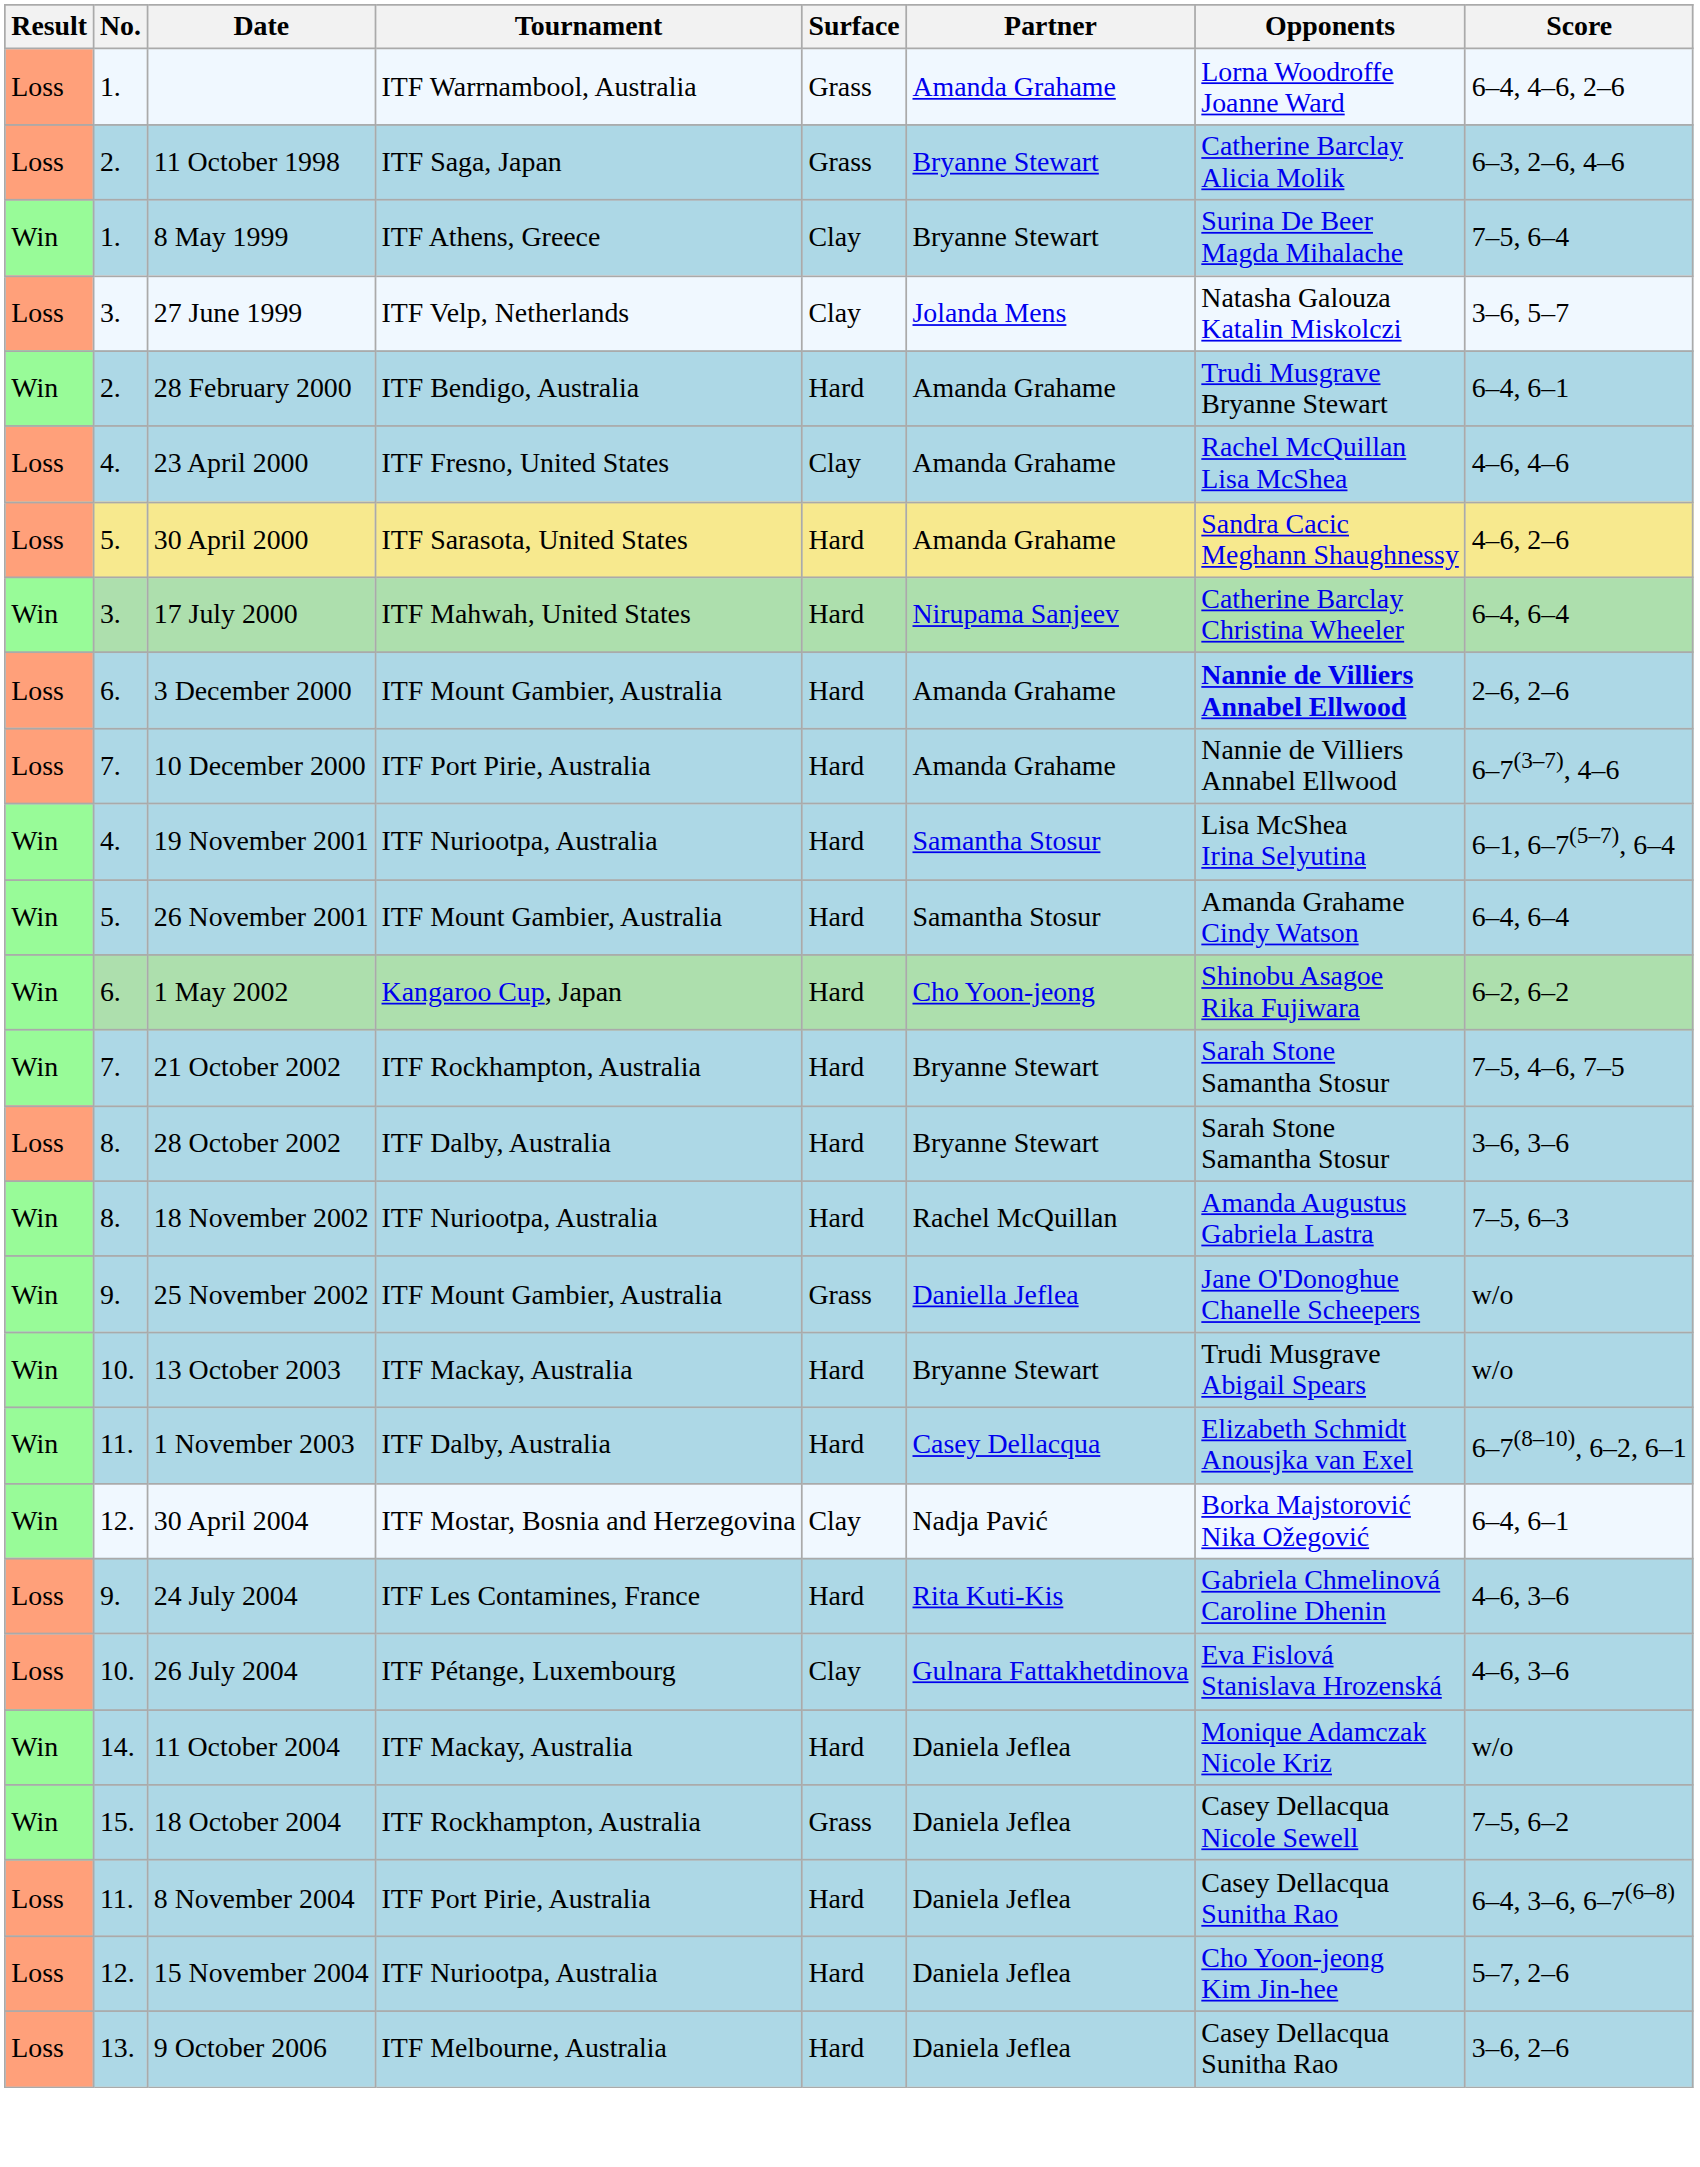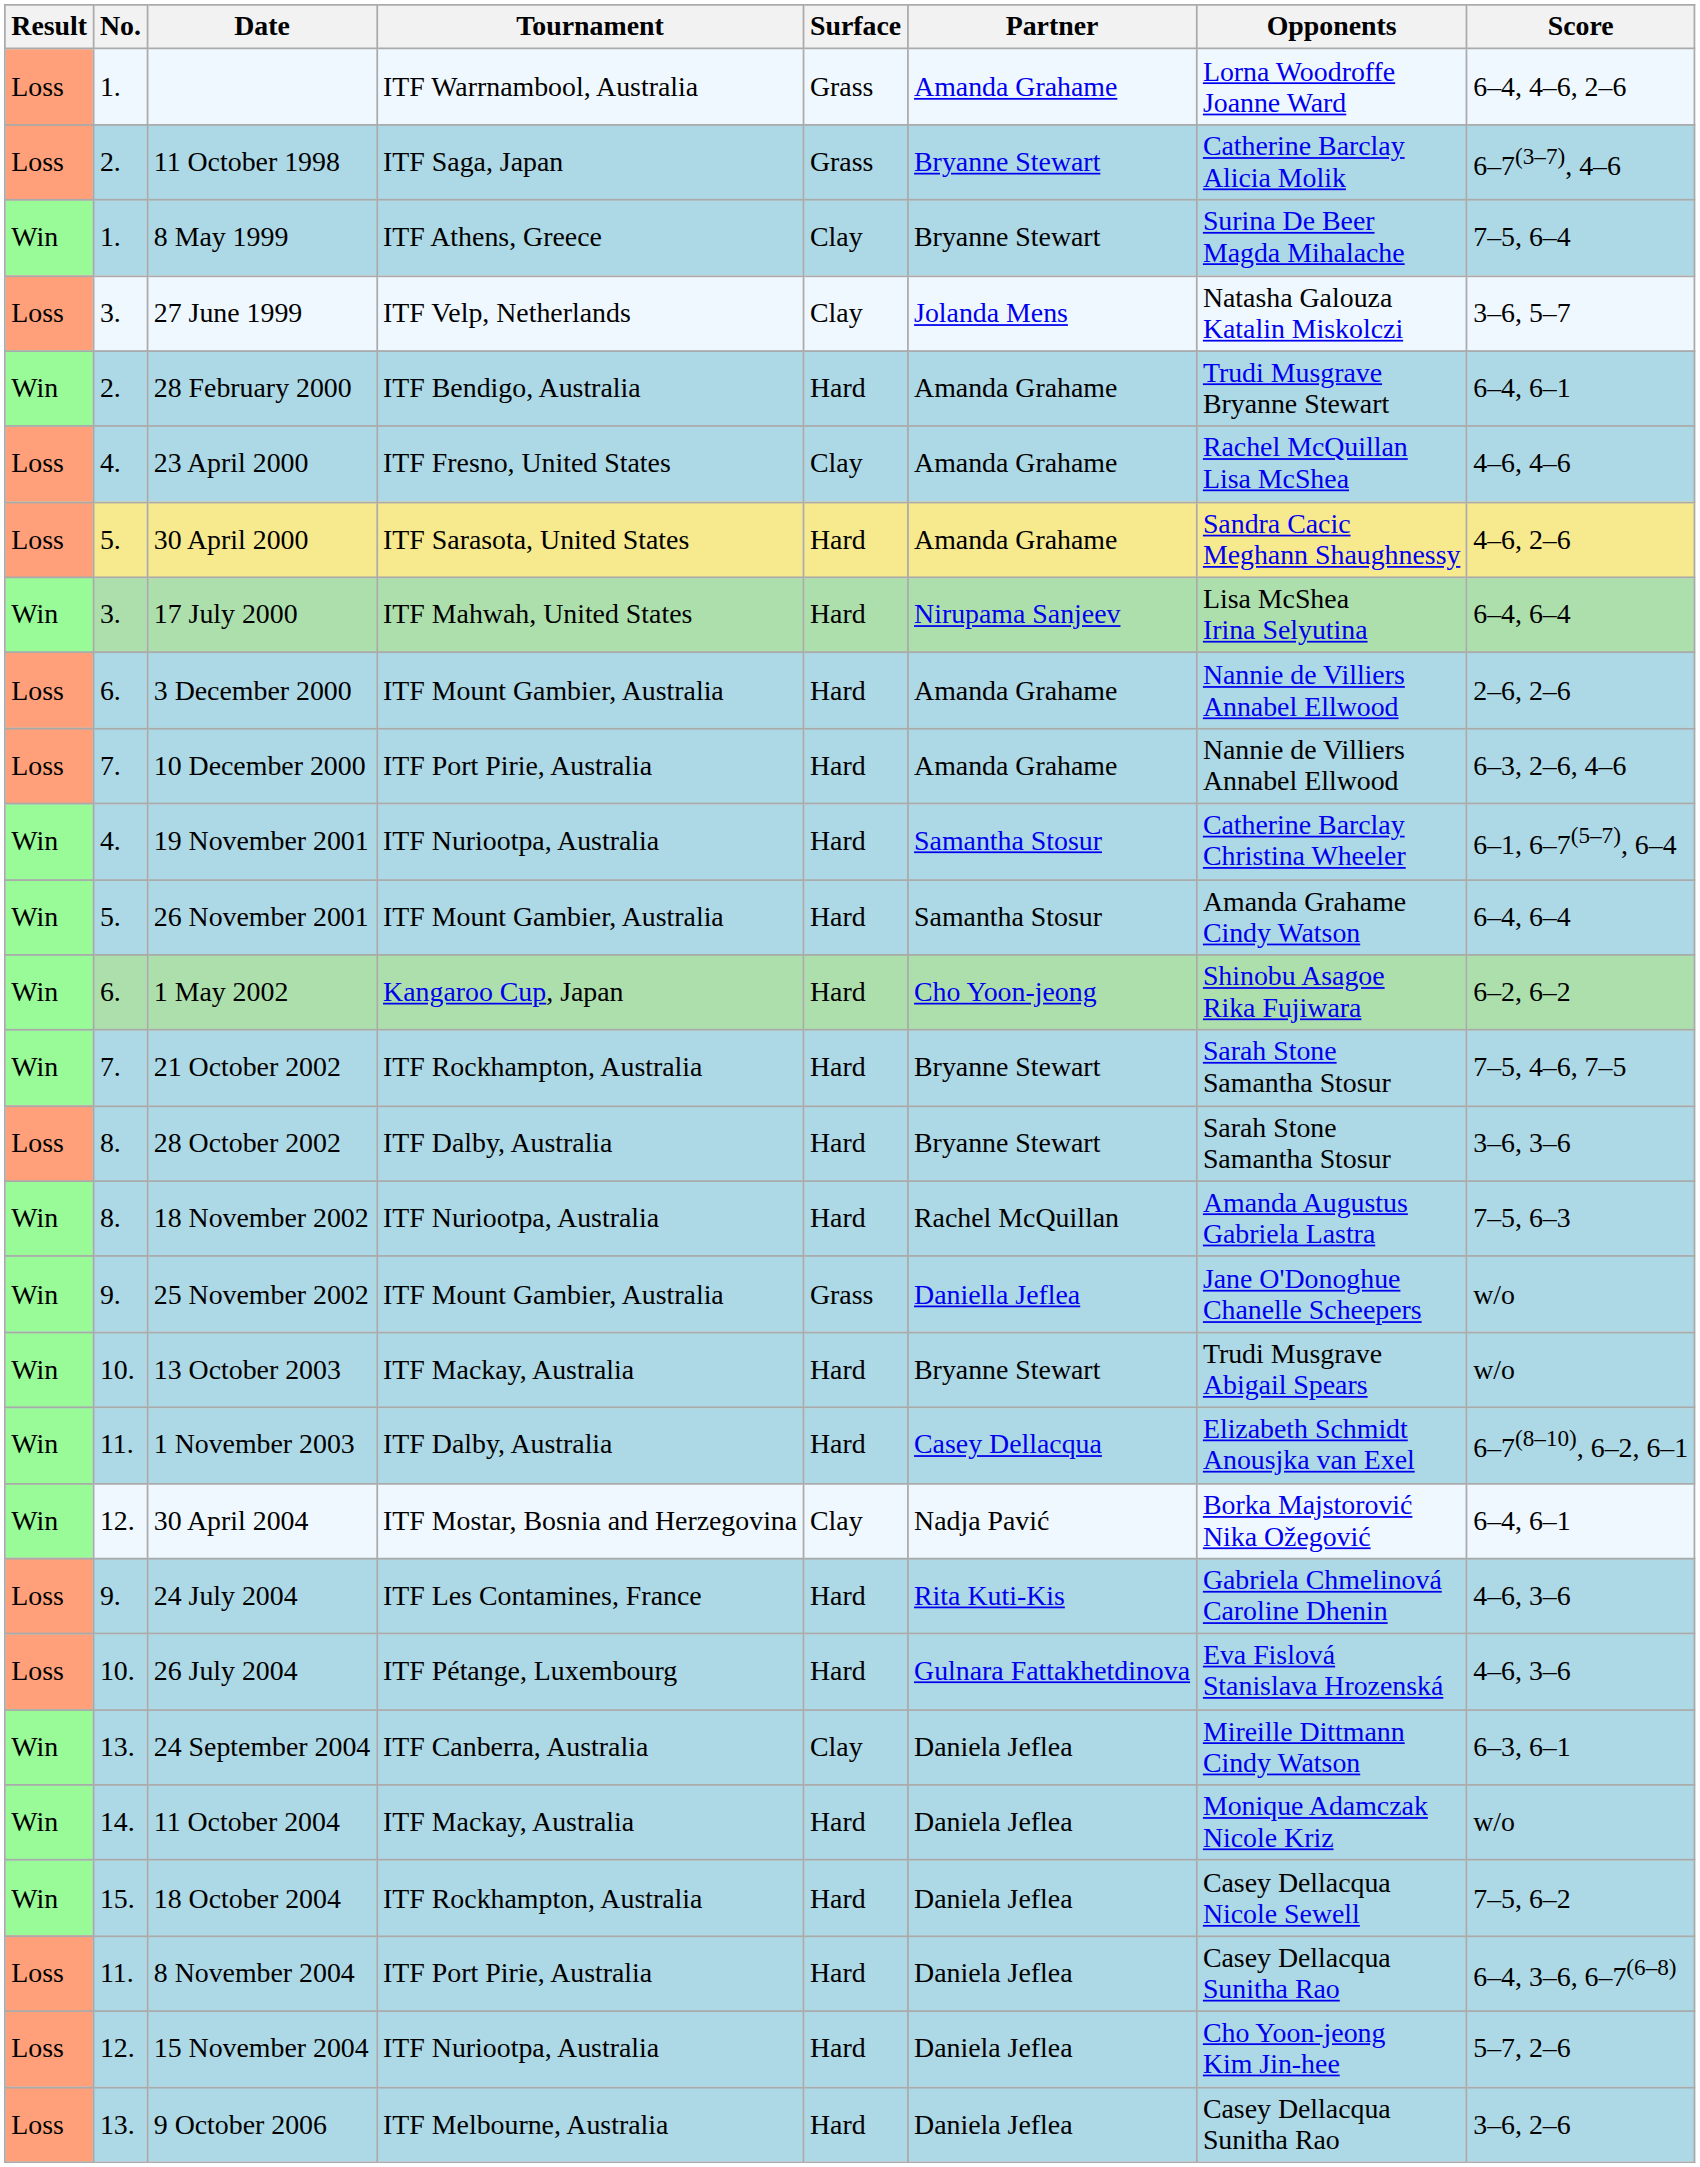 <table class="sortable wikitable">
 <tr>
 <th>Result</th>
 <th>No.</th>
 <th>Date</th>
 <th>Tournament</th>
 <th>Surface</th>
 <th>Partner</th>
 <th>Opponents</th>
 <th class="unsortable">Score</th>
 </tr>
 <tr style="background:#f0f8ff;">
 <td style="background:#ffa07a;">Loss</td>
 <td>1.</td>
 <td></td>
 <td>ITF Warrnambool, Australia</td>
 <td>Grass</td>
 <td> <a href='#'>Amanda Grahame</a></td>
 <td> <a href='#'>Lorna Woodroffe</a> <br>  <a href='#'>Joanne Ward</a></td>
 <td>6–4, 4–6, 2–6</td>
 </tr>
 <tr style="background:lightblue;">
 <td style="background:#ffa07a;">Loss</td>
 <td>2.</td>
 <td>11 October 1998</td>
 <td>ITF Saga, Japan</td>
 <td>Grass</td>
 <td> <a href='#'>Bryanne Stewart</a></td>
 <td> <a href='#'>Catherine Barclay</a> <br>  <a href='#'>Alicia Molik</a></td>
-<td>6–3, 2–6, 4–6</td>
+<td>6–7<sup>(3–7)</sup>, 4–6</td>
 </tr>
 <tr style="background:lightblue;">
 <td style="background:#98fb98;">Win</td>
 <td>1.</td>
 <td>8 May 1999</td>
 <td>ITF Athens, Greece</td>
 <td>Clay</td>
 <td> Bryanne Stewart</td>
 <td> <a href='#'>Surina De Beer</a> <br>  <a href='#'>Magda Mihalache</a></td>
 <td>7–5, 6–4</td>
 </tr>
 <tr style="background:#f0f8ff;">
 <td style="background:#ffa07a;">Loss</td>
 <td>3.</td>
 <td>27 June 1999</td>
 <td>ITF Velp, Netherlands</td>
 <td>Clay</td>
 <td> <a href='#'>Jolanda Mens</a></td>
 <td> Natasha Galouza <br>  <a href='#'>Katalin Miskolczi</a></td>
 <td>3–6, 5–7</td>
 </tr>
 <tr style="background:lightblue;">
 <td style="background:#98fb98;">Win</td>
 <td>2.</td>
 <td>28 February 2000</td>
 <td>ITF Bendigo, Australia</td>
 <td>Hard</td>
 <td> Amanda Grahame</td>
 <td> <a href='#'>Trudi Musgrave</a> <br>  Bryanne Stewart</td>
 <td>6–4, 6–1</td>
 </tr>
 <tr style="background:lightblue;">
 <td style="background:#ffa07a;">Loss</td>
 <td>4.</td>
 <td>23 April 2000</td>
 <td>ITF Fresno, United States</td>
 <td>Clay</td>
 <td> Amanda Grahame</td>
 <td> <a href='#'>Rachel McQuillan</a> <br>  <a href='#'>Lisa McShea</a></td>
 <td>4–6, 4–6</td>
 </tr>
 <tr style="background:#f7e98e;">
 <td style="background:#ffa07a;">Loss</td>
 <td>5.</td>
 <td>30 April 2000</td>
 <td>ITF Sarasota, United States</td>
 <td>Hard</td>
 <td> Amanda Grahame</td>
 <td> <a href='#'>Sandra Cacic</a> <br>  <a href='#'>Meghann Shaughnessy</a></td>
 <td>4–6, 2–6</td>
 </tr>
 <tr style="background:#addfad;">
 <td style="background:#98fb98;">Win</td>
 <td>3.</td>
 <td>17 July 2000</td>
 <td>ITF Mahwah, United States</td>
 <td>Hard</td>
 <td> <a href='#'>Nirupama Sanjeev</a></td>
-<td> <a href='#'>Catherine Barclay</a> <br>  <a href='#'>Christina Wheeler</a></td>
+<td> Lisa McShea <br>  <a href='#'>Irina Selyutina</a></td>
 <td>6–4, 6–4</td>
 </tr>
 <tr style="background:lightblue;">
 <td style="background:#ffa07a;">Loss</td>
 <td>6.</td>
 <td>3 December 2000</td>
 <td>ITF Mount Gambier, Australia</td>
 <td>Hard</td>
 <td> Amanda Grahame</td>
-<td><strong> <a href='#'>Nannie de Villiers</a> <br>  <a href='#'>Annabel Ellwood</a></strong></td>
+<td> <a href='#'>Nannie de Villiers</a> <br>  <a href='#'>Annabel Ellwood</a></td>
 <td>2–6, 2–6</td>
 </tr>
 <tr style="background:lightblue;">
 <td style="background:#ffa07a;">Loss</td>
 <td>7.</td>
 <td>10 December 2000</td>
 <td>ITF Port Pirie, Australia</td>
 <td>Hard</td>
 <td> Amanda Grahame</td>
 <td> Nannie de Villiers <br>  Annabel Ellwood</td>
-<td>6–7<sup>(3–7)</sup>, 4–6</td>
+<td>6–3, 2–6, 4–6</td>
 </tr>
 <tr style="background:lightblue;">
 <td style="background:#98fb98;">Win</td>
 <td>4.</td>
 <td>19 November 2001</td>
 <td>ITF Nuriootpa, Australia</td>
 <td>Hard</td>
 <td> <a href='#'>Samantha Stosur</a></td>
-<td> Lisa McShea <br>  <a href='#'>Irina Selyutina</a></td>
+<td> <a href='#'>Catherine Barclay</a> <br>  <a href='#'>Christina Wheeler</a></td>
 <td>6–1, 6–7<sup>(5–7)</sup>, 6–4</td>
 </tr>
 <tr style="background:lightblue;">
 <td style="background:#98fb98;">Win</td>
 <td>5.</td>
 <td>26 November 2001</td>
 <td>ITF Mount Gambier, Australia</td>
 <td>Hard</td>
 <td> Samantha Stosur</td>
 <td> Amanda Grahame <br>  <a href='#'>Cindy Watson</a></td>
 <td>6–4, 6–4</td>
 </tr>
 <tr style="background:#addfad;">
 <td style="background:#98fb98;">Win</td>
 <td>6.</td>
 <td>1 May 2002</td>
 <td><a href='#'>Kangaroo Cup</a>, Japan</td>
 <td>Hard</td>
 <td> <a href='#'>Cho Yoon-jeong</a></td>
 <td> <a href='#'>Shinobu Asagoe</a> <br>  <a href='#'>Rika Fujiwara</a></td>
 <td>6–2, 6–2</td>
 </tr>
 <tr style="background:lightblue;">
 <td style="background:#98fb98;">Win</td>
 <td>7.</td>
 <td>21 October 2002</td>
 <td>ITF Rockhampton, Australia</td>
 <td>Hard</td>
 <td> Bryanne Stewart</td>
 <td> <a href='#'>Sarah Stone</a> <br>  Samantha Stosur</td>
 <td>7–5, 4–6, 7–5</td>
 </tr>
 <tr style="background:lightblue;">
 <td style="background:#ffa07a;">Loss</td>
 <td>8.</td>
 <td>28 October 2002</td>
 <td>ITF Dalby, Australia</td>
 <td>Hard</td>
 <td> Bryanne Stewart</td>
 <td> Sarah Stone <br>  Samantha Stosur</td>
 <td>3–6, 3–6</td>
 </tr>
 <tr style="background:lightblue;">
 <td style="background:#98fb98;">Win</td>
 <td>8.</td>
 <td>18 November 2002</td>
 <td>ITF Nuriootpa, Australia</td>
 <td>Hard</td>
 <td> Rachel McQuillan</td>
 <td> <a href='#'>Amanda Augustus</a> <br>  <a href='#'>Gabriela Lastra</a></td>
 <td>7–5, 6–3</td>
 </tr>
 <tr style="background:lightblue;">
 <td style="background:#98fb98;">Win</td>
 <td>9.</td>
 <td>25 November 2002</td>
 <td>ITF Mount Gambier, Australia</td>
 <td>Grass</td>
 <td> <a href='#'>Daniella Jeflea</a></td>
 <td> <a href='#'>Jane O'Donoghue</a> <br>  <a href='#'>Chanelle Scheepers</a></td>
 <td>w/o</td>
 </tr>
 <tr style="background:lightblue;">
 <td style="background:#98fb98;">Win</td>
 <td>10.</td>
 <td>13 October 2003</td>
 <td>ITF Mackay, Australia</td>
 <td>Hard</td>
 <td> Bryanne Stewart</td>
 <td> Trudi Musgrave <br>  <a href='#'>Abigail Spears</a></td>
 <td>w/o</td>
 </tr>
 <tr style="background:lightblue;">
 <td style="background:#98fb98;">Win</td>
 <td>11.</td>
 <td>1 November 2003</td>
 <td>ITF Dalby, Australia</td>
 <td>Hard</td>
 <td> <a href='#'>Casey Dellacqua</a></td>
 <td> <a href='#'>Elizabeth Schmidt</a> <br>  <a href='#'>Anousjka van Exel</a></td>
 <td>6–7<sup>(8–10)</sup>, 6–2, 6–1</td>
 </tr>
 <tr style="background:#f0f8ff;">
 <td style="background:#98fb98;">Win</td>
 <td>12.</td>
 <td>30 April 2004</td>
 <td>ITF Mostar, Bosnia and Herzegovina</td>
 <td>Clay</td>
 <td> Nadja Pavić</td>
 <td> <a href='#'>Borka Majstorović</a> <br>  <a href='#'>Nika Ožegović</a></td>
 <td>6–4, 6–1</td>
 </tr>
 <tr style="background:lightblue;">
 <td style="background:#ffa07a;">Loss</td>
 <td>9.</td>
 <td>24 July 2004</td>
 <td>ITF Les Contamines, France</td>
 <td>Hard</td>
 <td> <a href='#'>Rita Kuti-Kis</a></td>
 <td> <a href='#'>Gabriela Chmelinová</a> <br>  <a href='#'>Caroline Dhenin</a></td>
 <td>4–6, 3–6</td>
 </tr>
 <tr style="background:lightblue;">
 <td style="background:#ffa07a;">Loss</td>
 <td>10.</td>
 <td>26 July 2004</td>
 <td>ITF Pétange, Luxembourg</td>
-<td>Clay</td>
+<td>Hard</td>
 <td> <a href='#'>Gulnara Fattakhetdinova</a></td>
 <td> <a href='#'>Eva Fislová</a> <br>  <a href='#'>Stanislava Hrozenská</a></td>
 <td>4–6, 3–6</td>
+</tr>
+<tr style="background:lightblue;">
+<td style="background:#98fb98;">Win</td>
+<td>13.</td>
+<td>24 September 2004</td>
+<td>ITF Canberra, Australia</td>
+<td>Clay</td>
+<td> Daniela Jeflea</td>
+<td> <a href='#'>Mireille Dittmann</a> <br>  <a href='#'>Cindy Watson</a></td>
+<td>6–3, 6–1</td>
 </tr>
 <tr style="background:lightblue;">
 <td style="background:#98fb98;">Win</td>
 <td>14.</td>
 <td>11 October 2004</td>
 <td>ITF Mackay, Australia</td>
 <td>Hard</td>
 <td> Daniela Jeflea</td>
 <td> <a href='#'>Monique Adamczak</a> <br>  <a href='#'>Nicole Kriz</a></td>
 <td>w/o</td>
 </tr>
 <tr style="background:lightblue;">
 <td style="background:#98fb98;">Win</td>
 <td>15.</td>
 <td>18 October 2004</td>
 <td>ITF Rockhampton, Australia</td>
-<td>Grass</td>
+<td>Hard</td>
 <td> Daniela Jeflea</td>
 <td> Casey Dellacqua <br>  <a href='#'>Nicole Sewell</a></td>
 <td>7–5, 6–2</td>
 </tr>
 <tr style="background:lightblue;">
 <td style="background:#ffa07a;">Loss</td>
 <td>11.</td>
 <td>8 November 2004</td>
 <td>ITF Port Pirie, Australia</td>
 <td>Hard</td>
 <td> Daniela Jeflea</td>
 <td> Casey Dellacqua <br>  <a href='#'>Sunitha Rao</a></td>
 <td>6–4, 3–6, 6–7<sup>(6–8)</sup></td>
 </tr>
 <tr style="background:lightblue;">
 <td style="background:#ffa07a;">Loss</td>
 <td>12.</td>
 <td>15 November 2004</td>
 <td>ITF Nuriootpa, Australia</td>
 <td>Hard</td>
 <td> Daniela Jeflea</td>
 <td> <a href='#'>Cho Yoon-jeong</a> <br>  <a href='#'>Kim Jin-hee</a></td>
 <td>5–7, 2–6</td>
 </tr>
 <tr style="background:lightblue;">
 <td style="background:#ffa07a;">Loss</td>
 <td>13.</td>
 <td>9 October 2006</td>
 <td>ITF Melbourne, Australia</td>
 <td>Hard</td>
 <td> Daniela Jeflea</td>
 <td> Casey Dellacqua <br>  Sunitha Rao</td>
 <td>3–6, 2–6</td>
 </tr>
 </table>
